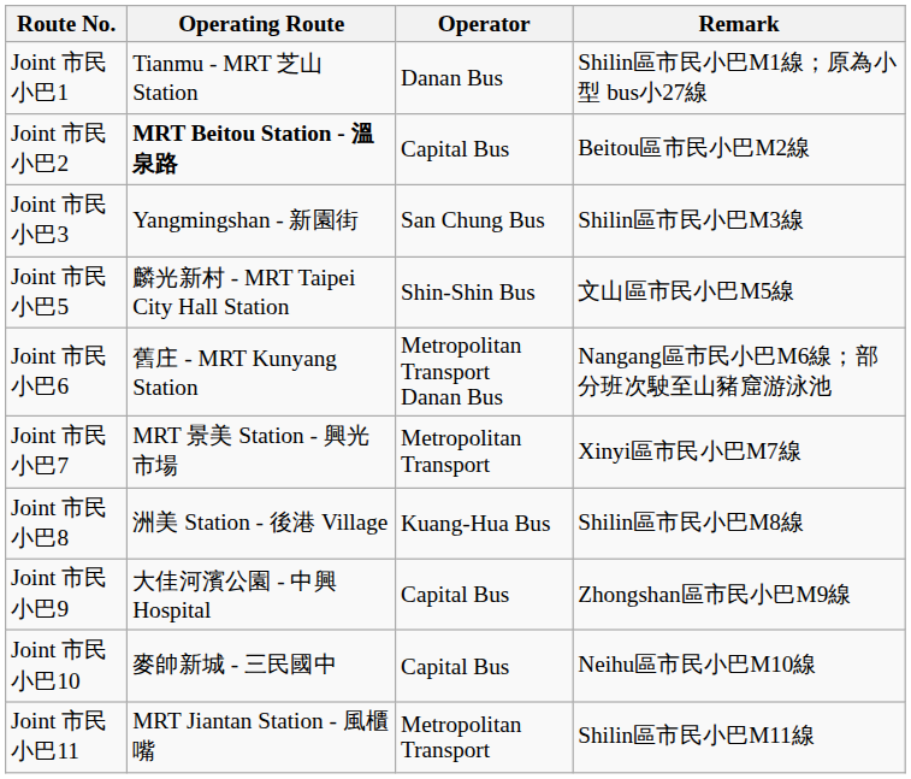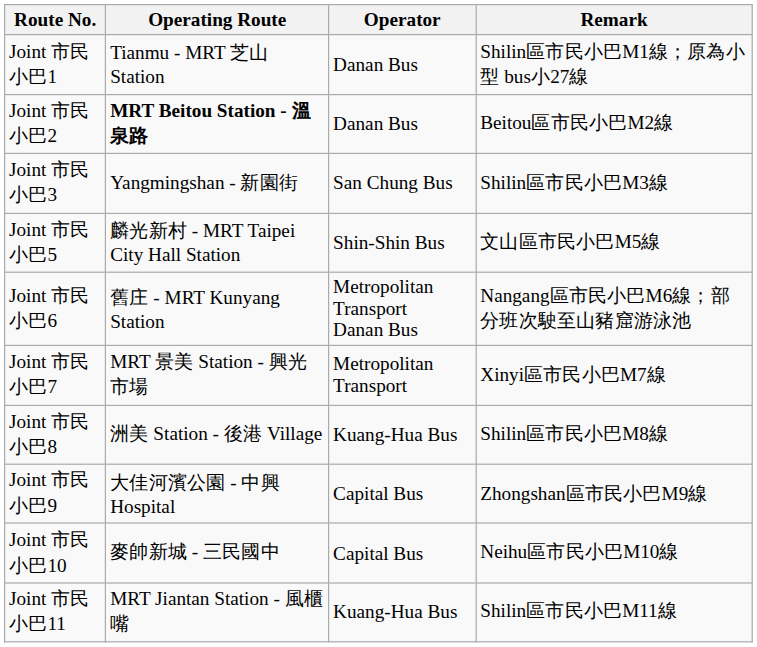 <table class="wikitable"  style="width:100%; margin:auto;">
 <tr>
 <th>Route No.</th>
 <th>Operating Route</th>
 <th>Operator</th>
 <th>Remark</th>
 </tr>
 <tr>
 <td>Joint 市民小巴1</td>
 <td>Tianmu - MRT 芝山 Station</td>
 <td>Danan Bus</td>
 <td>Shilin區市民小巴M1線；原為小型 bus小27線</td>
 </tr>
 <tr>
 <td>Joint 市民小巴2</td>
 <td><strong>MRT Beitou Station - 溫泉路</strong></td>
-<td>Capital Bus</td>
+<td>Danan Bus</td>
 <td>Beitou區市民小巴M2線</td>
 </tr>
 <tr>
 <td>Joint 市民小巴3</td>
 <td>Yangmingshan - 新園街</td>
 <td>San Chung Bus</td>
 <td>Shilin區市民小巴M3線</td>
 </tr>
 <tr>
 <td>Joint 市民小巴5</td>
 <td>麟光新村 - MRT Taipei City Hall Station</td>
 <td>Shin-Shin Bus</td>
 <td>文山區市民小巴M5線</td>
 </tr>
 <tr>
 <td>Joint 市民小巴6</td>
 <td>舊庄 - MRT Kunyang Station</td>
 <td>Metropolitan Transport<br>Danan Bus</td>
 <td>Nangang區市民小巴M6線；部分班次駛至山豬窟游泳池</td>
 </tr>
 <tr>
 <td>Joint 市民小巴7</td>
 <td>MRT 景美 Station - 興光市場</td>
 <td>Metropolitan Transport</td>
 <td>Xinyi區市民小巴M7線</td>
 </tr>
 <tr>
 <td>Joint 市民小巴8</td>
 <td>洲美 Station - 後港 Village</td>
 <td>Kuang-Hua Bus</td>
 <td>Shilin區市民小巴M8線</td>
 </tr>
 <tr>
 <td>Joint 市民小巴9</td>
 <td>大佳河濱公園 - 中興 Hospital</td>
 <td>Capital Bus</td>
 <td>Zhongshan區市民小巴M9線</td>
 </tr>
 <tr>
 <td>Joint 市民小巴10</td>
 <td>麥帥新城 - 三民國中</td>
 <td>Capital Bus</td>
 <td>Neihu區市民小巴M10線</td>
 </tr>
 <tr>
 <td>Joint 市民小巴11</td>
 <td>MRT Jiantan Station - 風櫃嘴</td>
-<td>Metropolitan Transport</td>
+<td>Kuang-Hua Bus</td>
 <td>Shilin區市民小巴M11線</td>
 </tr>
 </table>
